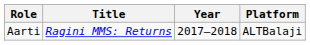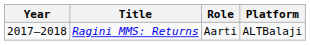 <table class="wikitable">
 <tr>
+<th>Year</th>
+<th>Title</th>
 <th>Role</th>
-<th>Title</th>
-<th>Year</th>
 <th>Platform</th>
 </tr>
 <tr>
+<td>2017–2018</td>
+<td><em><a href='#'>Ragini MMS: Returns</a></em></td>
 <td>Aarti</td>
-<td><em><a href='#'>Ragini MMS: Returns</a></em></td>
-<td>2017–2018</td>
 <td>ALTBalaji</td>
 </tr>
 </table>
